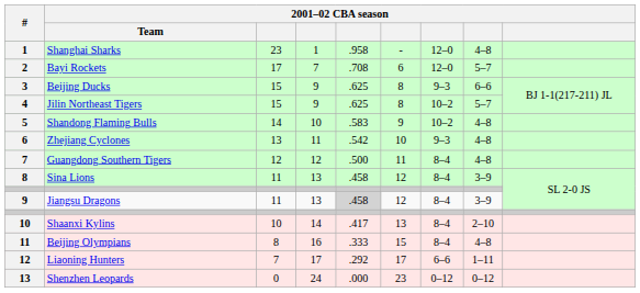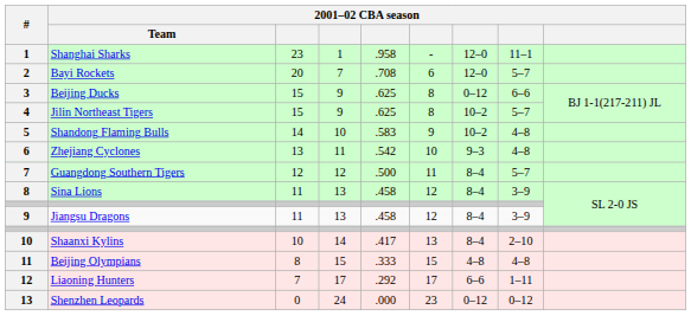 <table class="wikitable" width="55%" style="font-size:95%;">
 <tr>
 <th width="3%" rowspan=2>#</th>
 <th colspan="8" style="text-align:center;">2001–02 CBA season</th>
 </tr>
 <tr style="text-align:center;">
 <th width="16%">Team</th>
 <th width="3%"></th>
 <th width="3%"></th>
 <th width="3%"></th>
 <th width="3%"></th>
 <th width="3%"></th>
 <th width="3%"></th>
 <th width="10%"></th>
 </tr>
 <tr style="text-align:center;background: #ccffcc;">
 <th>1</th>
 <td style="text-align:left;"><a href='#'>Shanghai Sharks</a></td>
 <td>23</td>
 <td>1</td>
 <td>.958</td>
 <td>-</td>
 <td>12–0</td>
-<td>4–8</td>
+<td>11–1</td>
 <td></td>
 </tr>
 <tr style="text-align:center;background: #ccffcc;">
 <th>2</th>
 <td style="text-align:left;"><a href='#'>Bayi Rockets</a></td>
-<td>17</td>
+<td>20</td>
 <td>7</td>
 <td>.708</td>
 <td>6</td>
 <td>12–0</td>
 <td>5–7</td>
 <td></td>
 </tr>
 <tr style="text-align:center;background: #ccffcc;">
 <th>3</th>
 <td style="text-align:left;"><a href='#'>Beijing Ducks</a></td>
 <td>15</td>
 <td>9</td>
 <td>.625</td>
 <td>8</td>
-<td>9–3</td>
+<td>0–12</td>
 <td>6–6</td>
 <td rowspan=2>BJ 1-1(217-211) JL</td>
 </tr>
 <tr style="text-align:center;background: #ccffcc;">
 <th>4</th>
 <td style="text-align:left;"><a href='#'>Jilin Northeast Tigers</a></td>
 <td>15</td>
 <td>9</td>
 <td>.625</td>
 <td>8</td>
 <td>10–2</td>
 <td>5–7</td>
 </tr>
 <tr style="text-align:center;background: #ccffcc;">
 <th>5</th>
 <td style="text-align:left;"><a href='#'>Shandong Flaming Bulls</a></td>
 <td>14</td>
 <td>10</td>
 <td>.583</td>
 <td>9</td>
 <td>10–2</td>
 <td>4–8</td>
 <td></td>
 </tr>
 <tr style="text-align:center;background: #ccffcc;">
 <th>6</th>
 <td style="text-align:left;"><a href='#'>Zhejiang Cyclones</a></td>
 <td>13</td>
 <td>11</td>
 <td>.542</td>
 <td>10</td>
 <td>9–3</td>
 <td>4–8</td>
 <td></td>
 </tr>
 <tr style="text-align:center;background: #ccffcc;">
 <th>7</th>
 <td style="text-align:left;"><a href='#'>Guangdong Southern Tigers</a></td>
 <td>12</td>
 <td>12</td>
 <td>.500</td>
 <td>11</td>
 <td>8–4</td>
-<td>4–8</td>
+<td>5–7</td>
 <td></td>
 </tr>
 <tr style="text-align:center;background: #ccffcc;">
 <th>8</th>
 <td style="text-align:left;"><a href='#'>Sina Lions</a></td>
 <td>11</td>
 <td>13</td>
 <td>.458</td>
 <td>12</td>
 <td>8–4</td>
 <td>3–9</td>
 <td rowspan=3>SL 2-0 JS</td>
 </tr>
 <tr style="background-color:#cccccc;">
 <td></td>
 <td></td>
 <td></td>
 <td></td>
 <td></td>
 <td></td>
 <td></td>
 <td></td>
 </tr>
 <tr style="text-align:center;">
 <th>9</th>
 <td style="text-align:left;"><a href='#'>Jiangsu Dragons</a></td>
 <td>11</td>
 <td>13</td>
-<td style="background: lightgrey;">.458</td>
+<td>.458</td>
 <td>12</td>
 <td>8–4</td>
 <td>3–9</td>
 </tr>
 <tr style="background-color:#cccccc;">
 <td></td>
 <td></td>
 <td></td>
 <td></td>
 <td></td>
 <td></td>
 <td></td>
 <td></td>
 <td></td>
 </tr>
 <tr style="text-align:center;background: #FFE6E6;">
 <th>10</th>
 <td style="text-align:left;"><a href='#'>Shaanxi Kylins</a></td>
 <td>10</td>
 <td>14</td>
 <td>.417</td>
 <td>13</td>
 <td>8–4</td>
 <td>2–10</td>
 <td></td>
 </tr>
 <tr style="text-align:center;background: #FFE6E6;">
 <th>11</th>
 <td style="text-align:left;"><a href='#'>Beijing Olympians</a></td>
 <td>8</td>
-<td>16</td>
+<td>15</td>
 <td>.333</td>
 <td>15</td>
-<td>8–4</td>
+<td>4–8</td>
 <td>4–8</td>
 <td></td>
 </tr>
 <tr style="text-align:center;background: #FFE6E6;">
 <th>12</th>
 <td style="text-align:left;"><a href='#'>Liaoning Hunters</a></td>
 <td>7</td>
 <td>17</td>
 <td>.292</td>
 <td>17</td>
 <td>6–6</td>
 <td>1–11</td>
 <td></td>
 </tr>
 <tr style="text-align:center;background: #FFE6E6;">
 <th>13</th>
 <td style="text-align:left;"><a href='#'>Shenzhen Leopards</a></td>
 <td>0</td>
 <td>24</td>
 <td>.000</td>
 <td>23</td>
 <td>0–12</td>
 <td>0–12</td>
 <td></td>
 </tr>
 </table>
